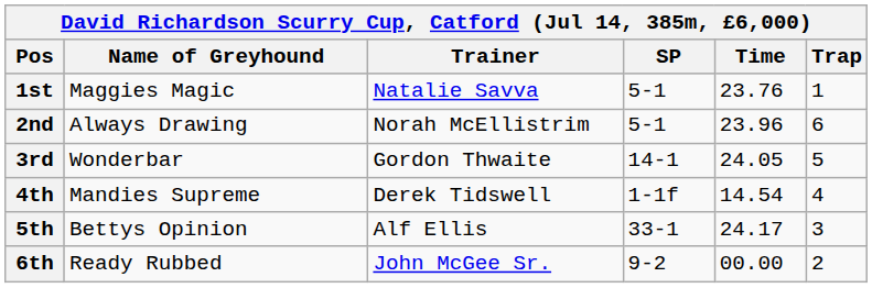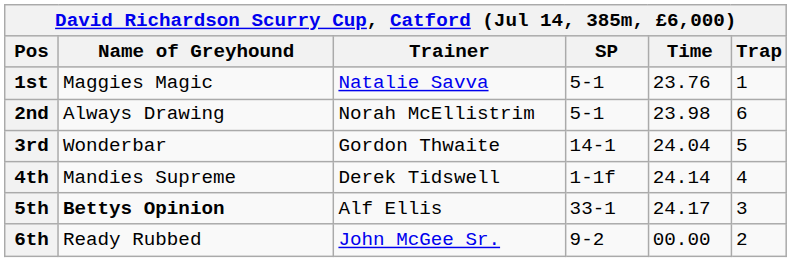 <table class="wikitable">
 <tr>
 <th colspan="6"><a href='#'>David Richardson Scurry Cup</a>, <a href='#'>Catford</a> (Jul 14, 385m, £6,000)</th>
 </tr>
 <tr>
 <th width=30>Pos</th>
 <th width=180>Name of Greyhound</th>
 <th width=150>Trainer</th>
 <th width=50>SP</th>
 <th width=50>Time</th>
 <th width=30>Trap</th>
 </tr>
 <tr>
 <th>1st</th>
 <td>Maggies Magic</td>
 <td><a href='#'>Natalie Savva</a></td>
 <td>5-1</td>
 <td>23.76</td>
 <td>1</td>
 </tr>
 <tr>
 <th>2nd</th>
 <td>Always Drawing</td>
 <td>Norah McEllistrim</td>
 <td>5-1</td>
-<td>23.96</td>
+<td>23.98</td>
 <td>6</td>
 </tr>
 <tr>
 <th>3rd</th>
 <td>Wonderbar</td>
 <td>Gordon Thwaite</td>
 <td>14-1</td>
-<td>24.05</td>
+<td>24.04</td>
 <td>5</td>
 </tr>
 <tr>
 <th>4th</th>
 <td>Mandies Supreme</td>
 <td>Derek Tidswell</td>
 <td>1-1f</td>
-<td>14.54</td>
+<td>24.14</td>
 <td>4</td>
 </tr>
 <tr>
 <th>5th</th>
-<td>Bettys Opinion</td>
+<td><strong>Bettys Opinion</strong></td>
 <td>Alf Ellis</td>
 <td>33-1</td>
 <td>24.17</td>
 <td>3</td>
 </tr>
 <tr>
 <th>6th</th>
 <td>Ready Rubbed</td>
 <td><a href='#'>John McGee Sr.</a></td>
 <td>9-2</td>
 <td>00.00</td>
 <td>2</td>
 </tr>
 </table>
